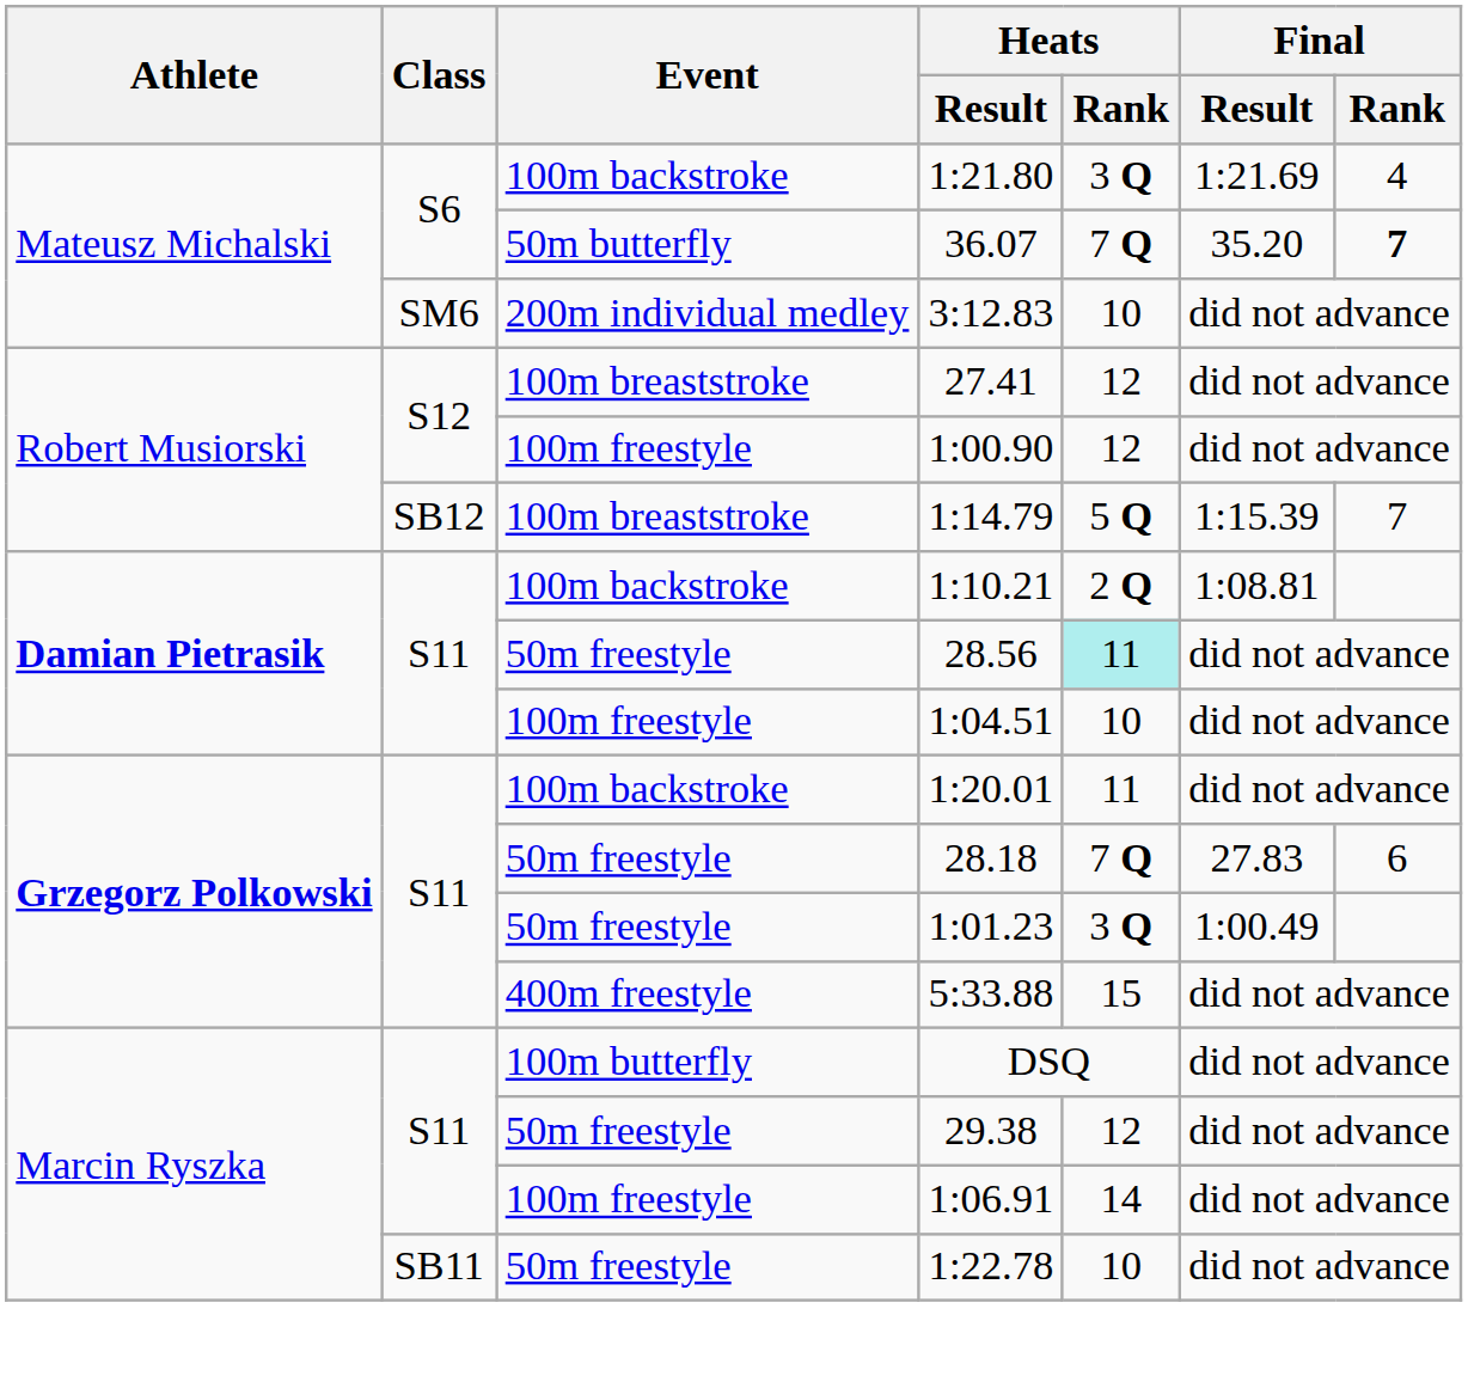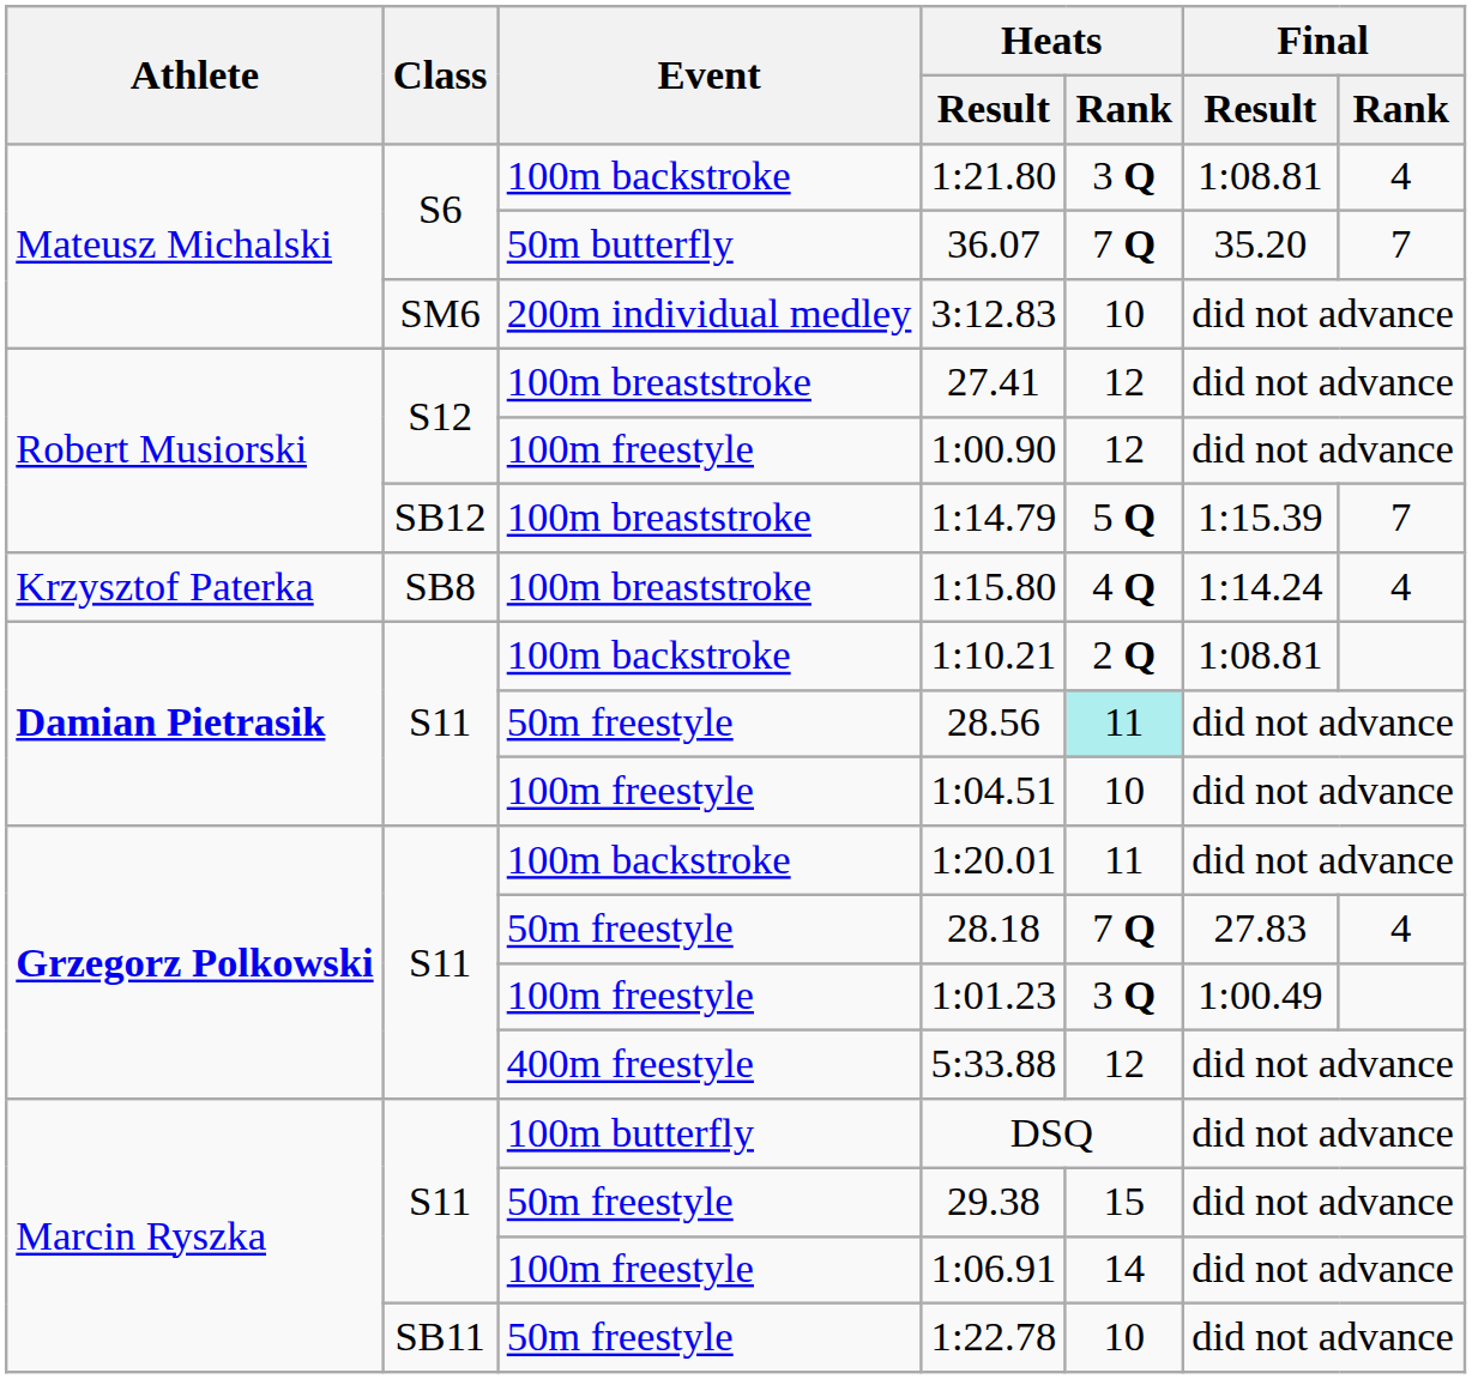 <table class=wikitable style="font-size:90%">
 <tr>
 <th rowspan="2">Athlete</th>
 <th rowspan="2">Class</th>
 <th rowspan="2">Event</th>
 <th colspan="2">Heats</th>
 <th colspan="2">Final</th>
 </tr>
 <tr>
 <th>Result</th>
 <th>Rank</th>
 <th>Result</th>
 <th>Rank</th>
 </tr>
 <tr>
 <td rowspan="3"><a href='#'>Mateusz Michalski</a></td>
 <td rowspan="2" style="text-align:center;">S6</td>
 <td><a href='#'>100m backstroke</a></td>
 <td style="text-align:center;">1:21.80</td>
 <td style="text-align:center;">3 <strong>Q</strong></td>
-<td style="text-align:center;">1:21.69</td>
+<td style="text-align:center;">1:08.81</td>
 <td style="text-align:center;">4</td>
 </tr>
 <tr>
 <td><a href='#'>50m butterfly</a></td>
 <td style="text-align:center;">36.07</td>
 <td style="text-align:center;">7 <strong>Q</strong></td>
 <td style="text-align:center;">35.20</td>
-<td style="text-align:center;"><strong>7</strong></td>
+<td style="text-align:center;">7</td>
 </tr>
 <tr>
 <td style="text-align:center;">SM6</td>
 <td><a href='#'>200m individual medley</a></td>
 <td style="text-align:center;">3:12.83</td>
 <td style="text-align:center;">10</td>
 <td style="text-align:center;" colspan="2">did not advance</td>
 </tr>
 <tr>
 <td rowspan="3"><a href='#'>Robert Musiorski</a></td>
 <td rowspan="2" style="text-align:center;">S12</td>
 <td><a href='#'>100m breaststroke</a></td>
 <td style="text-align:center;">27.41</td>
 <td style="text-align:center;">12</td>
 <td style="text-align:center;" colspan="2">did not advance</td>
 </tr>
 <tr>
 <td><a href='#'>100m freestyle</a></td>
 <td style="text-align:center;">1:00.90</td>
 <td style="text-align:center;">12</td>
 <td style="text-align:center;" colspan="2">did not advance</td>
 </tr>
 <tr>
 <td style="text-align:center;">SB12</td>
 <td><a href='#'>100m breaststroke</a></td>
 <td style="text-align:center;">1:14.79</td>
 <td style="text-align:center;">5 <strong>Q</strong></td>
 <td style="text-align:center;">1:15.39</td>
 <td style="text-align:center;">7</td>
+</tr>
+<tr>
+<td><a href='#'>Krzysztof Paterka</a></td>
+<td style="text-align:center;">SB8</td>
+<td><a href='#'>100m breaststroke</a></td>
+<td style="text-align:center;">1:15.80</td>
+<td style="text-align:center;">4 <strong>Q</strong></td>
+<td style="text-align:center;">1:14.24</td>
+<td style="text-align:center;">4</td>
 </tr>
 <tr>
 <td rowspan="3"><strong><a href='#'>Damian Pietrasik</a></strong></td>
 <td rowspan="3" style="text-align:center;">S11</td>
 <td><a href='#'>100m backstroke</a></td>
 <td style="text-align:center;">1:10.21</td>
 <td style="text-align:center;">2 <strong>Q</strong></td>
 <td style="text-align:center;">1:08.81</td>
 <td style="text-align:center;"></td>
 </tr>
 <tr>
 <td><a href='#'>50m freestyle</a></td>
 <td style="text-align:center;">28.56</td>
 <td style="background: paleturquoise; text-align:center;">11</td>
 <td style="text-align:center;" colspan="2">did not advance</td>
 </tr>
 <tr>
 <td><a href='#'>100m freestyle</a></td>
 <td style="text-align:center;">1:04.51</td>
 <td style="text-align:center;">10</td>
 <td style="text-align:center;" colspan="2">did not advance</td>
 </tr>
 <tr>
 <td rowspan="4"><strong><a href='#'>Grzegorz Polkowski</a></strong></td>
 <td rowspan="4" style="text-align:center;">S11</td>
 <td><a href='#'>100m backstroke</a></td>
 <td style="text-align:center;">1:20.01</td>
 <td style="text-align:center;">11</td>
 <td style="text-align:center;" colspan="2">did not advance</td>
 </tr>
 <tr>
 <td><a href='#'>50m freestyle</a></td>
 <td style="text-align:center;">28.18</td>
 <td style="text-align:center;">7 <strong>Q</strong></td>
 <td style="text-align:center;">27.83</td>
-<td style="text-align:center;">6</td>
+<td style="text-align:center;">4</td>
 </tr>
 <tr>
-<td><a href='#'>50m freestyle</a></td>
+<td><a href='#'>100m freestyle</a></td>
 <td style="text-align:center;">1:01.23</td>
 <td style="text-align:center;">3 <strong>Q</strong></td>
 <td style="text-align:center;">1:00.49</td>
 <td style="text-align:center;"></td>
 </tr>
 <tr>
 <td><a href='#'>400m freestyle</a></td>
 <td style="text-align:center;">5:33.88</td>
-<td style="text-align:center;">15</td>
+<td style="text-align:center;">12</td>
 <td style="text-align:center;" colspan="2">did not advance</td>
 </tr>
 <tr>
 <td rowspan="4"><a href='#'>Marcin Ryszka</a></td>
 <td rowspan="3" style="text-align:center;">S11</td>
 <td><a href='#'>100m butterfly</a></td>
 <td style="text-align:center;" colspan="2">DSQ</td>
 <td style="text-align:center;" colspan="2">did not advance</td>
 </tr>
 <tr>
 <td><a href='#'>50m freestyle</a></td>
 <td style="text-align:center;">29.38</td>
-<td style="text-align:center;">12</td>
+<td style="text-align:center;">15</td>
 <td style="text-align:center;" colspan="2">did not advance</td>
 </tr>
 <tr>
 <td><a href='#'>100m freestyle</a></td>
 <td style="text-align:center;">1:06.91</td>
 <td style="text-align:center;">14</td>
 <td style="text-align:center;" colspan="2">did not advance</td>
 </tr>
 <tr>
 <td style="text-align:center;">SB11</td>
 <td><a href='#'>50m freestyle</a></td>
 <td style="text-align:center;">1:22.78</td>
 <td style="text-align:center;">10</td>
 <td style="text-align:center;" colspan="2">did not advance</td>
 </tr>
 </table>
